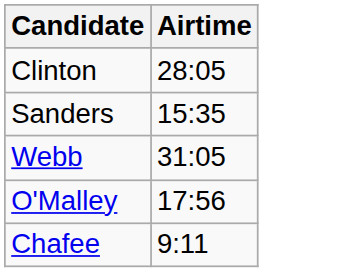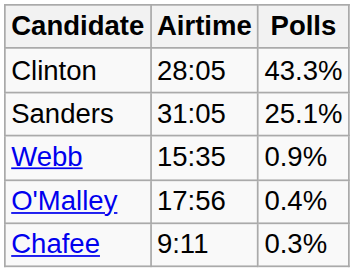 <table class="wikitable sortable floatright">
 <tr>
 <th>Candidate</th>
 <th>Airtime</th>
+<th>Polls</th>
 </tr>
 <tr>
 <td>Clinton</td>
 <td>28:05</td>
+<td>43.3%</td>
 </tr>
 <tr>
 <td>Sanders</td>
-<td>15:35</td>
+<td>31:05</td>
+<td>25.1%</td>
 </tr>
 <tr>
 <td><a href='#'>Webb</a></td>
-<td>31:05</td>
+<td>15:35</td>
+<td>0.9%</td>
 </tr>
 <tr>
 <td><a href='#'>O'Malley</a></td>
 <td>17:56</td>
+<td>0.4%</td>
 </tr>
 <tr>
 <td><a href='#'>Chafee</a></td>
 <td>9:11</td>
+<td>0.3%</td>
 </tr>
 </table>
